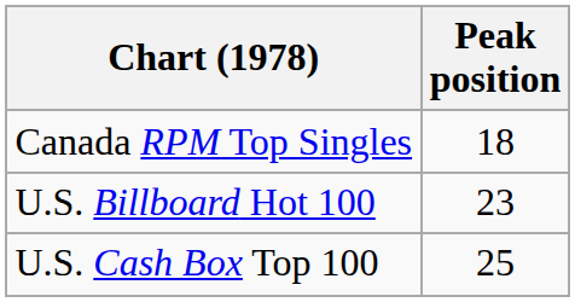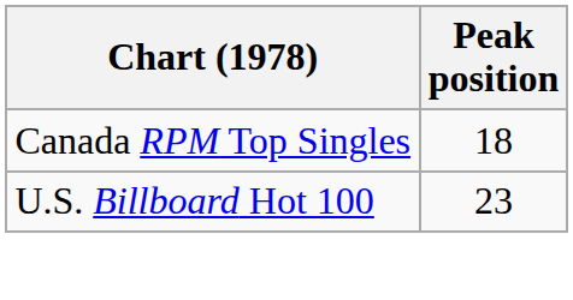 <table class="wikitable">
 <tr>
 <th>Chart (1978)</th>
 <th>Peak<br>position</th>
 </tr>
 <tr>
 <td>Canada <a href='#'><em>RPM</em> Top Singles</a></td>
 <td style="text-align:center;">18</td>
 </tr>
 <tr>
 <td>U.S. <a href='#'><em>Billboard</em> Hot 100</a></td>
 <td style="text-align:center;">23</td>
 </tr>
-<tr>
-<td>U.S. <em><a href='#'>Cash Box</a></em> Top 100</td>
-<td style="text-align:center;">25</td>
-</tr>
 </table>
